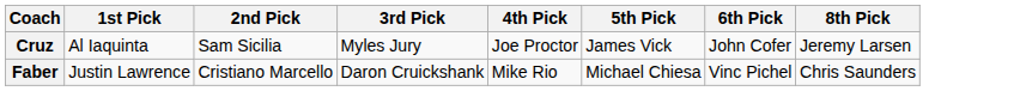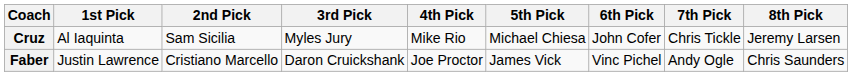 <table class="wikitable">
 <tr>
 <th>Coach</th>
 <th>1st Pick</th>
 <th>2nd Pick</th>
 <th>3rd Pick</th>
 <th>4th Pick</th>
 <th>5th Pick</th>
 <th>6th Pick</th>
+<th>7th Pick</th>
 <th>8th Pick</th>
 </tr>
 <tr>
 <th>Cruz</th>
 <td>Al Iaquinta</td>
 <td>Sam Sicilia</td>
 <td>Myles Jury</td>
-<td>Joe Proctor</td>
-<td>James Vick</td>
+<td>Mike Rio</td>
+<td>Michael Chiesa</td>
 <td>John Cofer</td>
+<td>Chris Tickle</td>
 <td>Jeremy Larsen</td>
 </tr>
 <tr>
 <th>Faber</th>
 <td>Justin Lawrence</td>
 <td>Cristiano Marcello</td>
 <td>Daron Cruickshank</td>
-<td>Mike Rio</td>
-<td>Michael Chiesa</td>
+<td>Joe Proctor</td>
+<td>James Vick</td>
 <td>Vinc Pichel</td>
+<td>Andy Ogle</td>
 <td>Chris Saunders</td>
 </tr>
 </table>
